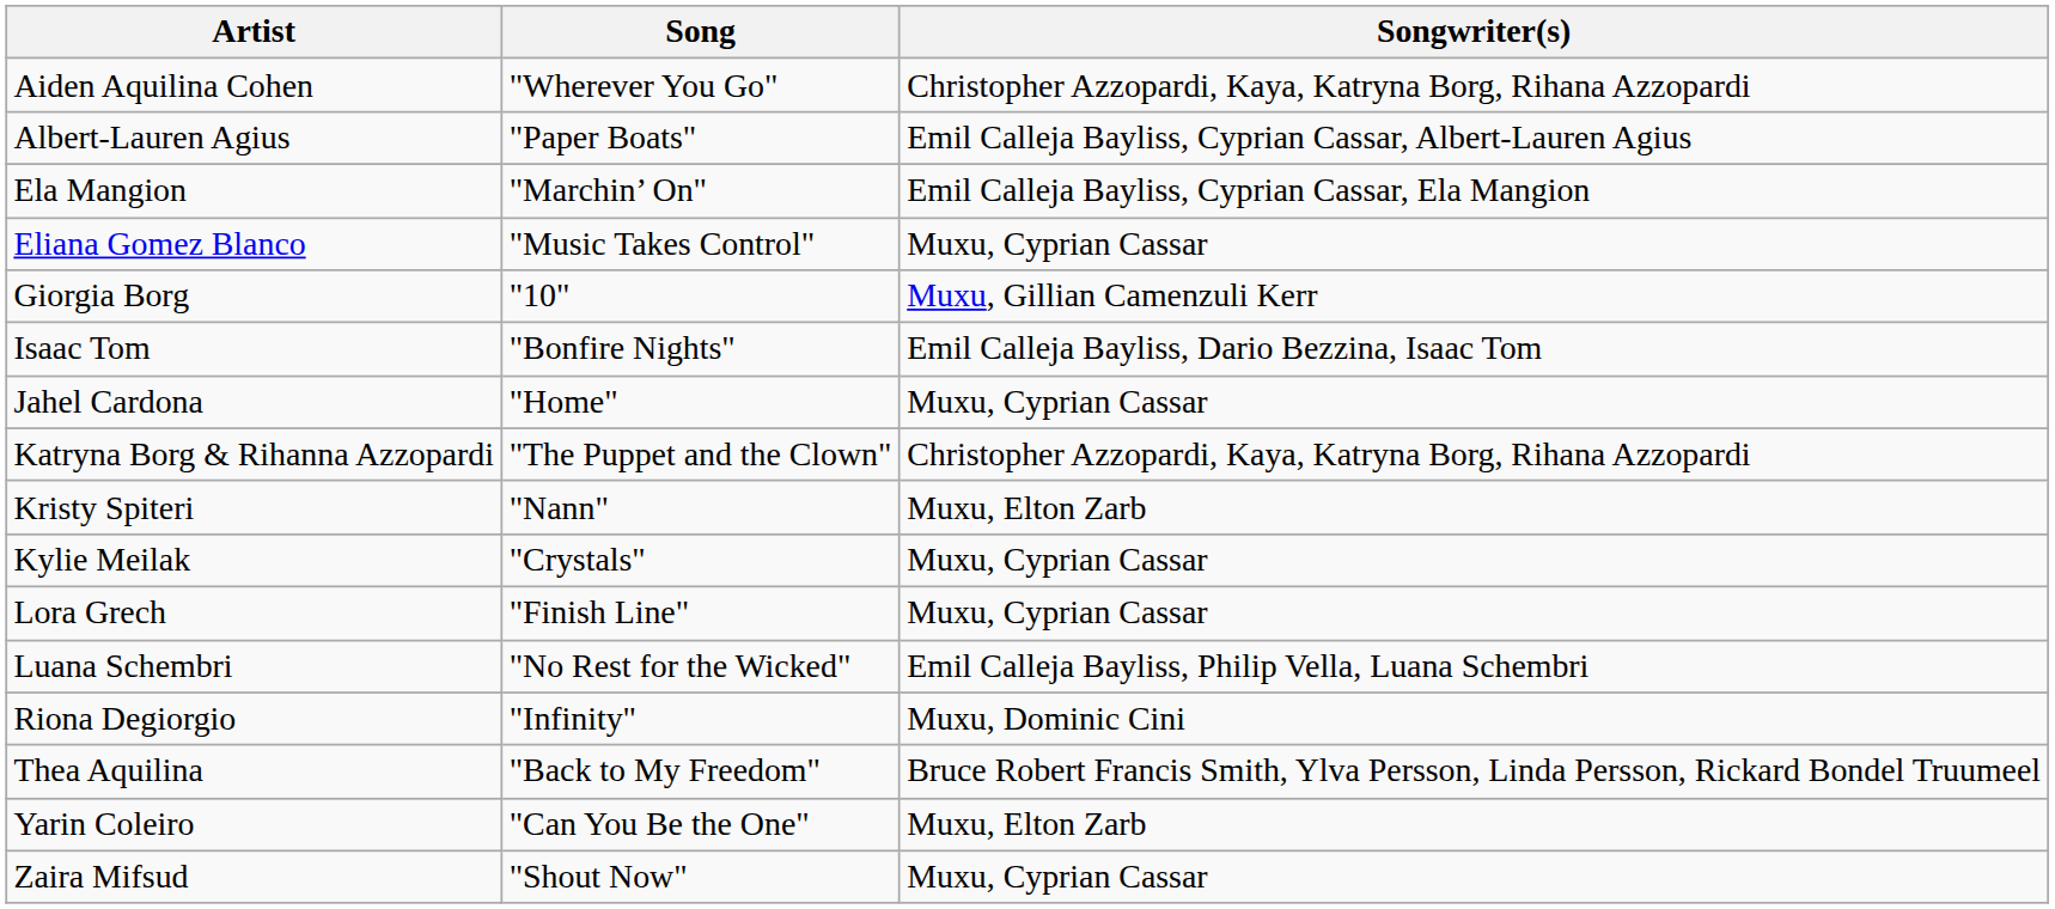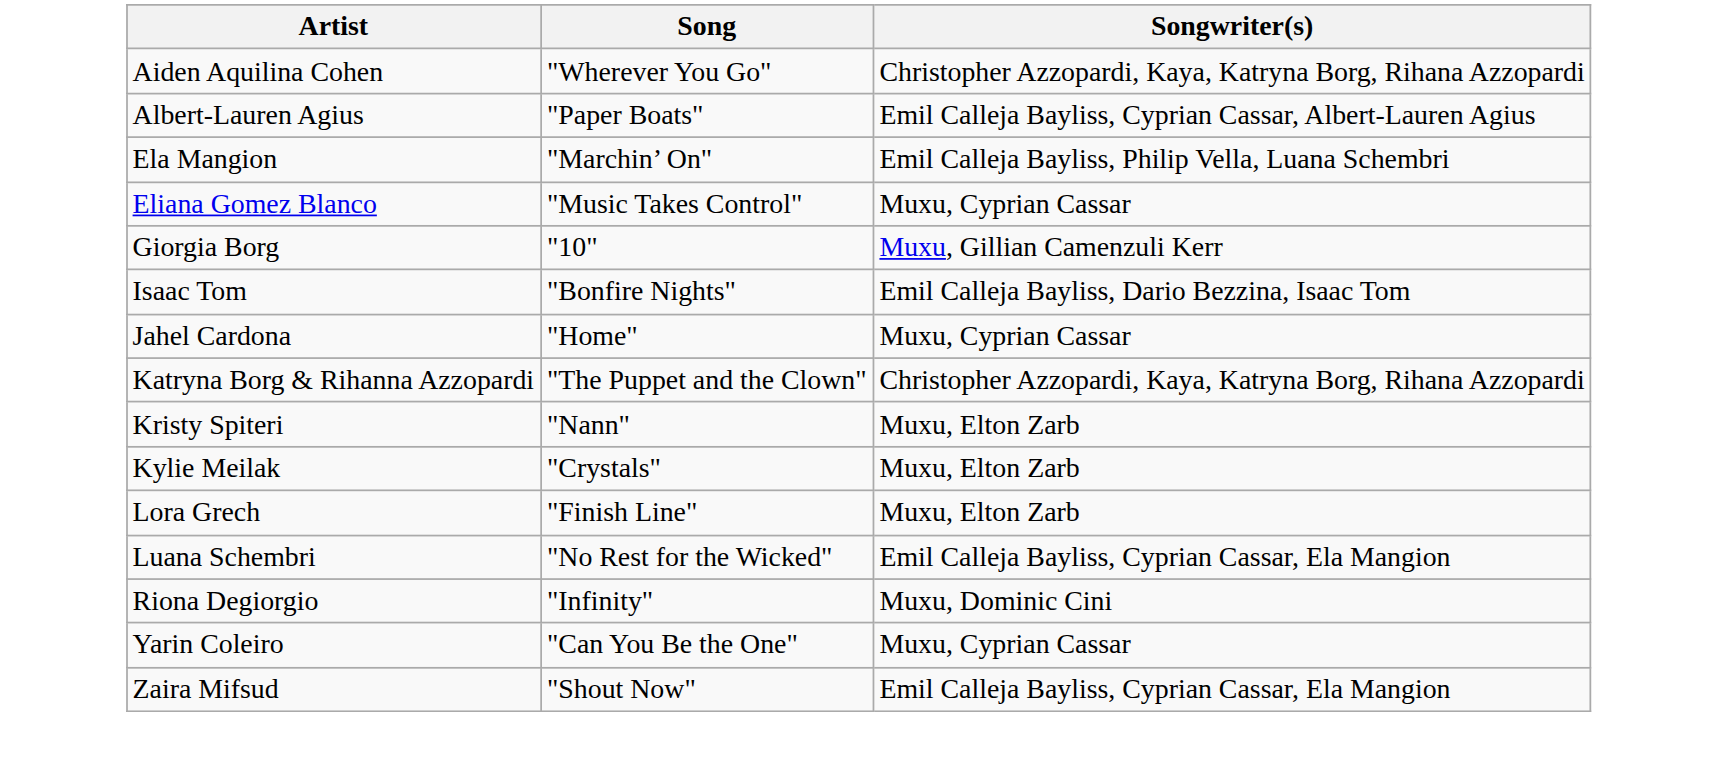 <table class="sortable wikitable plainrowheaders" style="margin: 1em auto 1em auto">
 <tr>
 <th>Artist</th>
 <th>Song</th>
 <th>Songwriter(s)</th>
 </tr>
 <tr>
 <td>Aiden Aquilina Cohen</td>
 <td>"Wherever You Go"</td>
 <td>Christopher Azzopardi, Kaya, Katryna Borg, Rihana Azzopardi</td>
 </tr>
 <tr>
 <td>Albert-Lauren Agius</td>
 <td>"Paper Boats"</td>
 <td>Emil Calleja Bayliss, Cyprian Cassar, Albert-Lauren Agius</td>
 </tr>
 <tr>
 <td>Ela Mangion</td>
 <td>"Marchin’ On"</td>
-<td>Emil Calleja Bayliss, Cyprian Cassar, Ela Mangion</td>
+<td>Emil Calleja Bayliss, Philip Vella, Luana Schembri</td>
 </tr>
 <tr>
 <td><a href='#'>Eliana Gomez Blanco</a></td>
 <td>"Music Takes Control"</td>
 <td>Muxu, Cyprian Cassar</td>
 </tr>
 <tr>
 <td>Giorgia Borg</td>
 <td>"10"</td>
 <td><a href='#'>Muxu</a>, Gillian Camenzuli Kerr</td>
 </tr>
 <tr>
 <td>Isaac Tom</td>
 <td>"Bonfire Nights"</td>
 <td>Emil Calleja Bayliss, Dario Bezzina, Isaac Tom</td>
 </tr>
 <tr>
 <td>Jahel Cardona</td>
 <td>"Home"</td>
 <td>Muxu, Cyprian Cassar</td>
 </tr>
 <tr>
 <td>Katryna Borg & Rihanna Azzopardi</td>
 <td>"The Puppet and the Clown"</td>
 <td>Christopher Azzopardi, Kaya, Katryna Borg, Rihana Azzopardi</td>
 </tr>
 <tr>
 <td>Kristy Spiteri</td>
 <td>"Nann"</td>
 <td>Muxu, Elton Zarb</td>
 </tr>
 <tr>
 <td>Kylie Meilak</td>
 <td>"Crystals"</td>
-<td>Muxu, Cyprian Cassar</td>
+<td>Muxu, Elton Zarb</td>
 </tr>
 <tr>
 <td>Lora Grech</td>
 <td>"Finish Line"</td>
-<td>Muxu, Cyprian Cassar</td>
+<td>Muxu, Elton Zarb</td>
 </tr>
 <tr>
 <td>Luana Schembri</td>
 <td>"No Rest for the Wicked"</td>
-<td>Emil Calleja Bayliss, Philip Vella, Luana Schembri</td>
+<td>Emil Calleja Bayliss, Cyprian Cassar, Ela Mangion</td>
 </tr>
 <tr>
 <td>Riona Degiorgio</td>
 <td>"Infinity"</td>
 <td>Muxu, Dominic Cini</td>
 </tr>
 <tr>
-<td>Thea Aquilina</td>
-<td>"Back to My Freedom"</td>
-<td>Bruce Robert Francis Smith, Ylva Persson, Linda Persson, Rickard Bondel Truumeel</td>
-</tr>
-<tr>
 <td>Yarin Coleiro</td>
 <td>"Can You Be the One"</td>
-<td>Muxu, Elton Zarb</td>
+<td>Muxu, Cyprian Cassar</td>
 </tr>
 <tr>
 <td>Zaira Mifsud</td>
 <td>"Shout Now"</td>
-<td>Muxu, Cyprian Cassar</td>
+<td>Emil Calleja Bayliss, Cyprian Cassar, Ela Mangion</td>
 </tr>
 </table>
